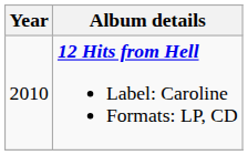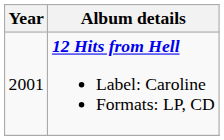 <table class ="wikitable">
 <tr>
 <th>Year</th>
 <th>Album details</th>
 </tr>
 <tr>
-<td>2010</td>
+<td>2001</td>
 <td><strong><em><a href='#'>12 Hits from Hell</a></em></strong><br><ul><li>Label: Caroline</li><li>Formats: LP, CD</li></ul></td>
 </tr>
 <tr>
 </tr>
 </table>
